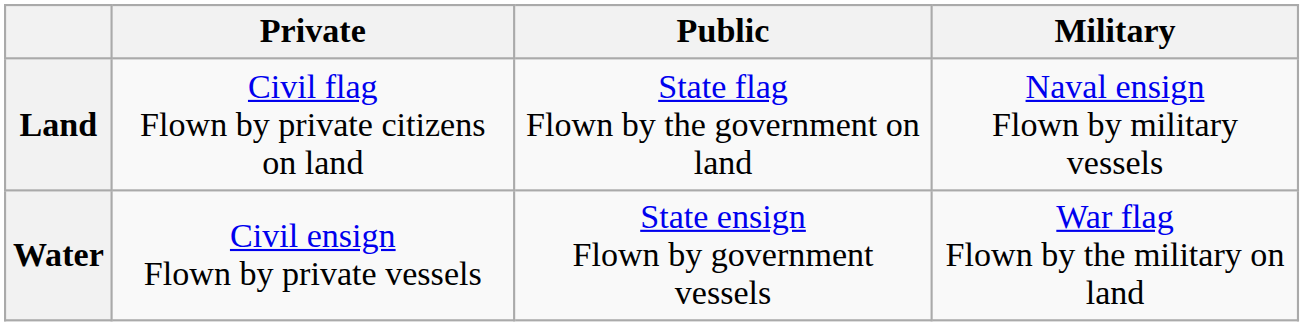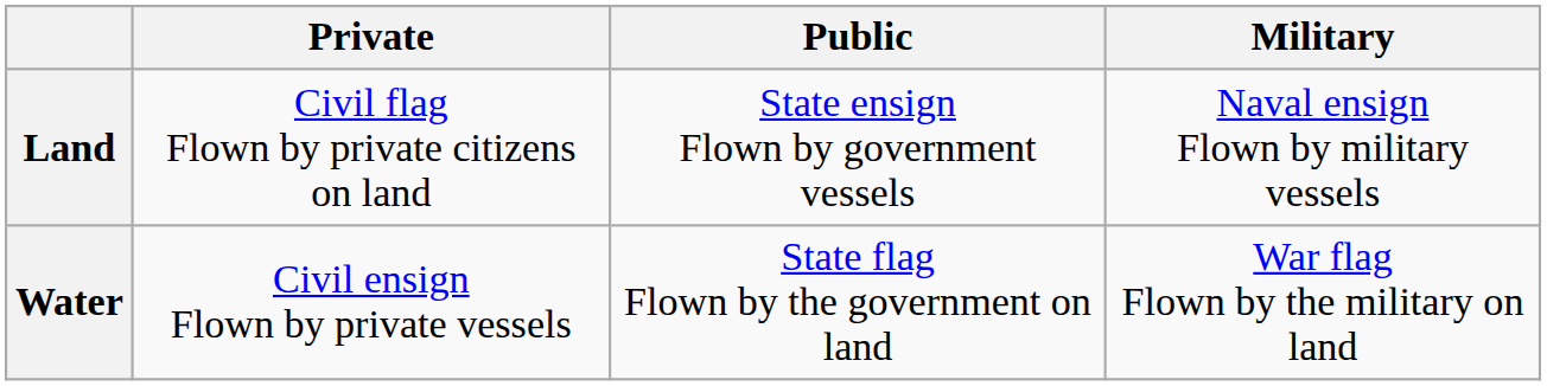 <table class="wikitable" style="text-align: center;">
 <tr>
 <th></th>
 <th scope="col">Private</th>
 <th scope="col">Public</th>
 <th scope="col">Military</th>
 </tr>
 <tr>
 <th scope="row"><strong>Land</strong></th>
 <td><a href='#'>Civil flag</a><br>Flown by private citizens on land</td>
-<td><a href='#'>State flag</a><br>Flown by the government on land</td>
+<td><a href='#'>State ensign</a><br>Flown by government vessels</td>
 <td><a href='#'>Naval ensign</a><br>Flown by military vessels</td>
 </tr>
 <tr>
 <th scope="row"><strong>Water</strong></th>
 <td><a href='#'>Civil ensign</a><br>Flown by private vessels</td>
-<td><a href='#'>State ensign</a><br>Flown by government vessels</td>
+<td><a href='#'>State flag</a><br>Flown by the government on land</td>
 <td><a href='#'>War flag</a><br>Flown by the military on land</td>
 </tr>
 </table>
